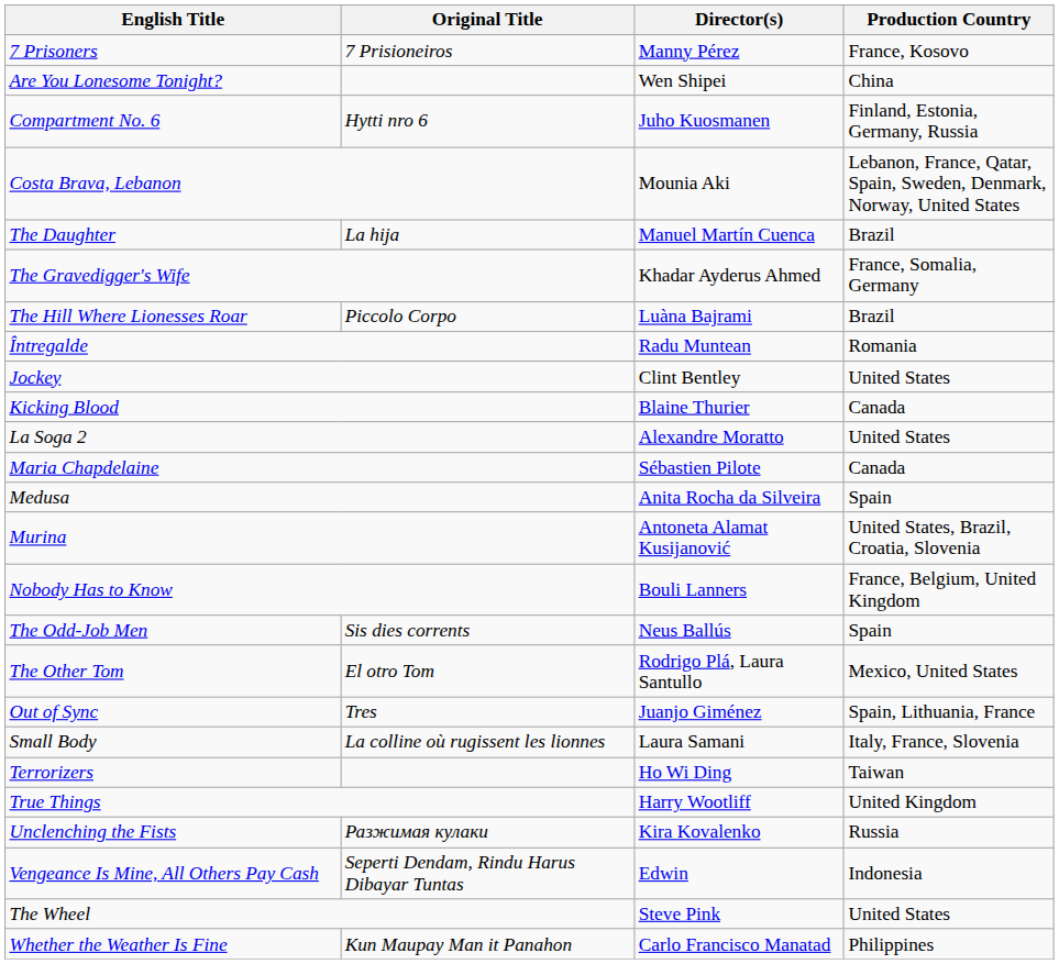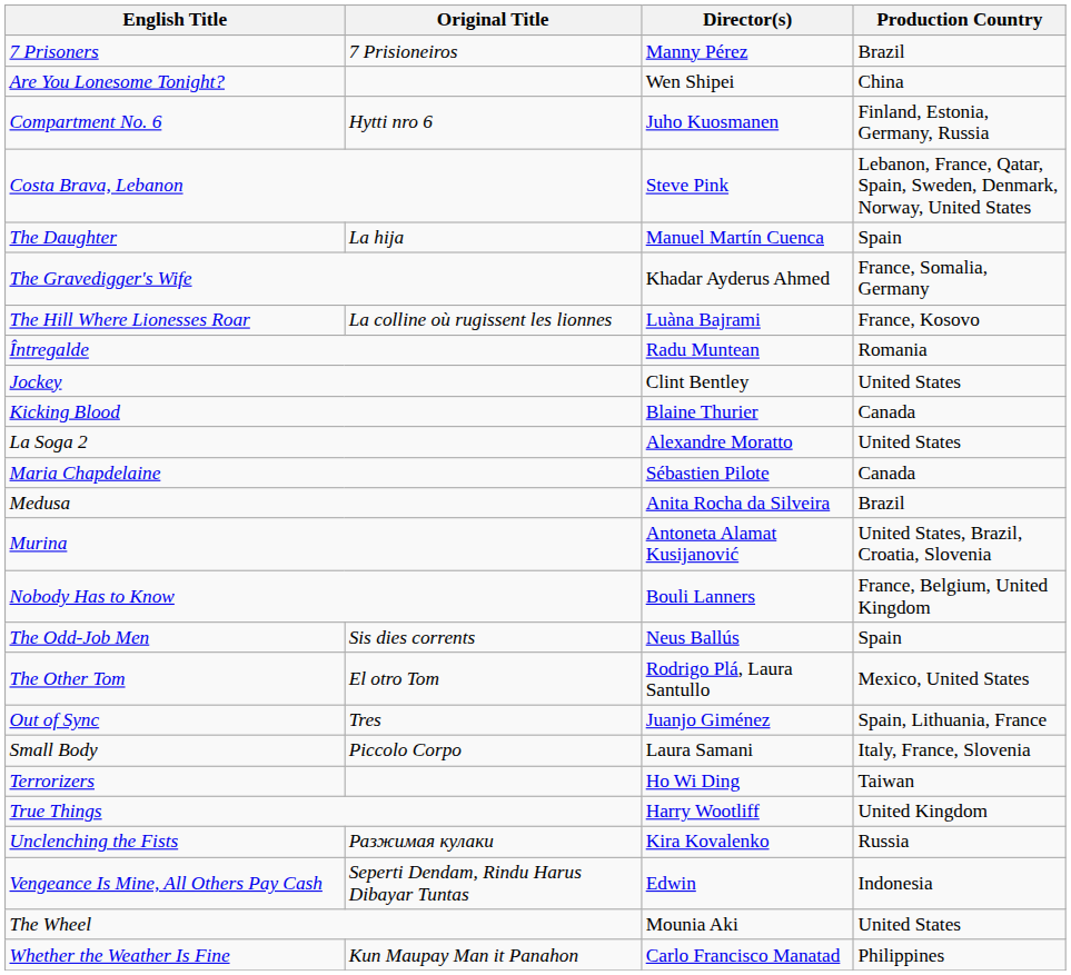 <table class="sortable wikitable" width="100%" cellpadding="5">
 <tr>
 <th scope="col" width="32%">English Title</th>
 <th scope="col" width="28%">Original Title</th>
 <th scope="col" width="20%">Director(s)</th>
 <th scope="col" width="20%">Production Country</th>
 </tr>
 <tr>
 <td><em><a href='#'>7 Prisoners</a></em></td>
 <td><em>7 Prisioneiros</em></td>
 <td><a href='#'>Manny Pérez</a></td>
-<td>France, Kosovo</td>
+<td>Brazil</td>
 </tr>
 <tr>
 <td><em><a href='#'>Are You Lonesome Tonight?</a></em></td>
 <td><em></em></td>
 <td>Wen Shipei</td>
 <td>China</td>
 </tr>
 <tr>
 <td><em><a href='#'>Compartment No. 6</a></em></td>
 <td><em>Hytti nro 6</em></td>
 <td><a href='#'>Juho Kuosmanen</a></td>
 <td>Finland, Estonia, Germany, Russia</td>
 </tr>
 <tr>
 <td colspan=2><em><a href='#'>Costa Brava, Lebanon</a></em></td>
-<td>Mounia Aki</td>
+<td><a href='#'>Steve Pink</a></td>
 <td>Lebanon, France, Qatar, Spain, Sweden, Denmark, Norway, United States</td>
 </tr>
 <tr>
 <td><em><a href='#'>The Daughter</a></em></td>
 <td><em>La hija</em></td>
 <td><a href='#'>Manuel Martín Cuenca</a></td>
-<td>Brazil</td>
+<td>Spain</td>
 </tr>
 <tr>
 <td colspan=2><em><a href='#'>The Gravedigger's Wife</a></em></td>
 <td>Khadar Ayderus Ahmed</td>
 <td>France, Somalia, Germany</td>
 </tr>
 <tr>
 <td><em><a href='#'>The Hill Where Lionesses Roar</a></em></td>
-<td><em>Piccolo Corpo</em></td>
+<td><em>La colline où rugissent les lionnes</em></td>
 <td><a href='#'>Luàna Bajrami</a></td>
-<td>Brazil</td>
+<td>France, Kosovo</td>
 </tr>
 <tr>
 <td colspan=2><em><a href='#'>Întregalde</a></em></td>
 <td><a href='#'>Radu Muntean</a></td>
 <td>Romania</td>
 </tr>
 <tr>
 <td colspan=2><em><a href='#'>Jockey</a></em></td>
 <td>Clint Bentley</td>
 <td>United States</td>
 </tr>
 <tr>
 <td colspan=2><em><a href='#'>Kicking Blood</a></em></td>
 <td><a href='#'>Blaine Thurier</a></td>
 <td>Canada</td>
 </tr>
 <tr>
 <td colspan=2><em>La Soga 2</em></td>
 <td><a href='#'>Alexandre Moratto</a></td>
 <td>United States</td>
 </tr>
 <tr>
 <td colspan=2><em><a href='#'>Maria Chapdelaine</a></em></td>
 <td><a href='#'>Sébastien Pilote</a></td>
 <td>Canada</td>
 </tr>
 <tr>
 <td colspan=2><em>Medusa</em></td>
 <td><a href='#'>Anita Rocha da Silveira</a></td>
-<td>Spain</td>
+<td>Brazil</td>
 </tr>
 <tr>
 <td colspan=2><em><a href='#'>Murina</a></em></td>
 <td><a href='#'>Antoneta Alamat Kusijanović</a></td>
 <td>United States, Brazil, Croatia, Slovenia</td>
 </tr>
 <tr>
 <td colspan=2><em><a href='#'>Nobody Has to Know</a></em></td>
 <td><a href='#'>Bouli Lanners</a></td>
 <td>France, Belgium, United Kingdom</td>
 </tr>
 <tr>
 <td><em><a href='#'>The Odd-Job Men</a></em></td>
 <td><em>Sis dies corrents</em></td>
 <td><a href='#'>Neus Ballús</a></td>
 <td>Spain</td>
 </tr>
 <tr>
 <td><em><a href='#'>The Other Tom</a></em></td>
 <td><em>El otro Tom</em></td>
 <td><a href='#'>Rodrigo Plá</a>, Laura Santullo</td>
 <td>Mexico, United States</td>
 </tr>
 <tr>
 <td><em><a href='#'>Out of Sync</a></em></td>
 <td><em>Tres</em></td>
 <td><a href='#'>Juanjo Giménez</a></td>
 <td>Spain, Lithuania, France</td>
 </tr>
 <tr>
 <td><em>Small Body</em></td>
-<td><em>La colline où rugissent les lionnes</em></td>
+<td><em>Piccolo Corpo</em></td>
 <td>Laura Samani</td>
 <td>Italy, France, Slovenia</td>
 </tr>
 <tr>
 <td><em><a href='#'>Terrorizers</a></em></td>
 <td><em></em></td>
 <td><a href='#'>Ho Wi Ding</a></td>
 <td>Taiwan</td>
 </tr>
 <tr>
 <td colspan=2><em><a href='#'>True Things</a></em></td>
 <td><a href='#'>Harry Wootliff</a></td>
 <td>United Kingdom</td>
 </tr>
 <tr>
 <td><em><a href='#'>Unclenching the Fists</a></em></td>
 <td><em>Разжимая кулаки</em></td>
 <td><a href='#'>Kira Kovalenko</a></td>
 <td>Russia</td>
 </tr>
 <tr>
 <td><em><a href='#'>Vengeance Is Mine, All Others Pay Cash</a></em></td>
 <td><em>Seperti Dendam, Rindu Harus Dibayar Tuntas</em></td>
 <td><a href='#'>Edwin</a></td>
 <td>Indonesia</td>
 </tr>
 <tr>
 <td colspan=2><em>The Wheel</em></td>
-<td><a href='#'>Steve Pink</a></td>
+<td>Mounia Aki</td>
 <td>United States</td>
 </tr>
 <tr>
 <td><em><a href='#'>Whether the Weather Is Fine</a></em></td>
 <td><em>Kun Maupay Man it Panahon</em></td>
 <td><a href='#'>Carlo Francisco Manatad</a></td>
 <td>Philippines</td>
 </tr>
 </table>
